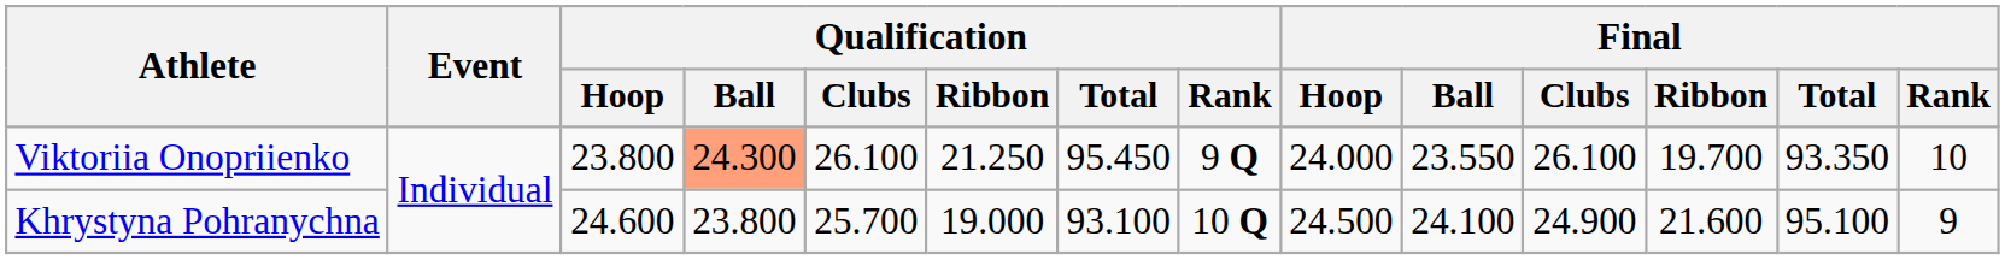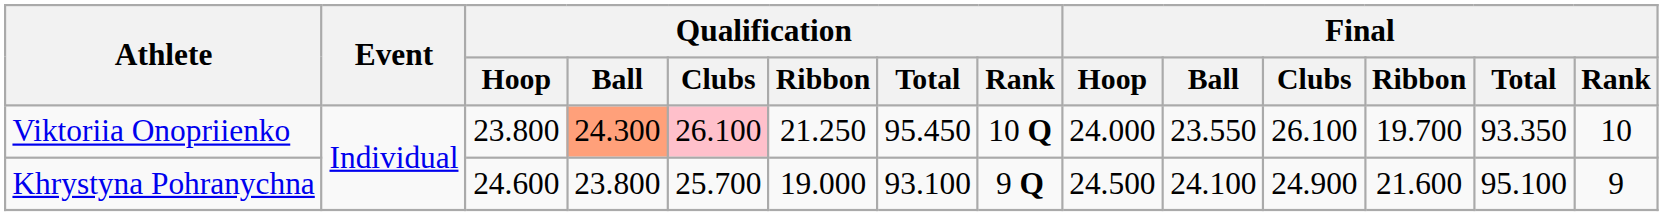 <table class=wikitable style="font-size:90%">
 <tr>
 <th rowspan=2>Athlete</th>
 <th rowspan=2>Event</th>
 <th colspan=6>Qualification</th>
 <th colspan=6>Final</th>
 </tr>
 <tr style="font-size:95%">
 <th>Hoop</th>
 <th>Ball</th>
 <th>Clubs</th>
 <th>Ribbon</th>
 <th>Total</th>
 <th>Rank</th>
 <th>Hoop</th>
 <th>Ball</th>
 <th>Clubs</th>
 <th>Ribbon</th>
 <th>Total</th>
 <th>Rank</th>
 </tr>
 <tr align=center>
 <td align=left><a href='#'>Viktoriia Onopriienko</a></td>
 <td align=left rowspan=2><a href='#'>Individual</a></td>
 <td>23.800</td>
 <td style="background: lightsalmon;">24.300</td>
-<td>26.100</td>
+<td style="background: pink;">26.100</td>
 <td>21.250</td>
 <td>95.450</td>
-<td>9 <strong>Q</strong></td>
+<td>10 <strong>Q</strong></td>
 <td>24.000</td>
 <td>23.550</td>
 <td>26.100</td>
 <td>19.700</td>
 <td>93.350</td>
 <td>10</td>
 </tr>
 <tr align=center>
 <td align=left><a href='#'>Khrystyna Pohranychna</a></td>
 <td>24.600</td>
 <td>23.800</td>
 <td>25.700</td>
 <td>19.000</td>
 <td>93.100</td>
-<td>10 <strong>Q</strong></td>
+<td>9 <strong>Q</strong></td>
 <td>24.500</td>
 <td>24.100</td>
 <td>24.900</td>
 <td>21.600</td>
 <td>95.100</td>
 <td>9</td>
 </tr>
 </table>
